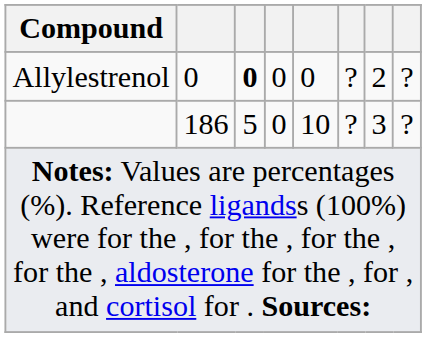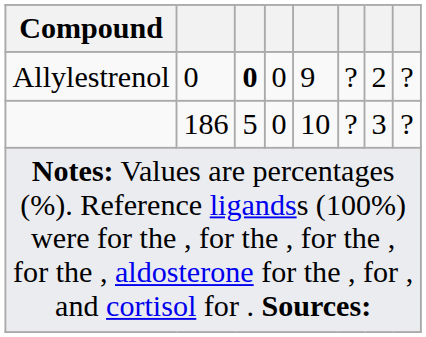 <table class="wikitable mw-collapsible mw-collapsed" style="text-align:left; margin-left:auto; margin-right:auto; border:none;">
 <tr>
 <th>Compound</th>
 <th></th>
 <th></th>
 <th></th>
 <th></th>
 <th></th>
 <th></th>
 <th></th>
 </tr>
 <tr>
 <td>Allylestrenol</td>
 <td>0</td>
 <td><strong>0</strong></td>
 <td>0</td>
-<td>0</td>
+<td>9</td>
 <td>?</td>
 <td>2</td>
 <td>?</td>
 </tr>
 <tr>
 <td></td>
 <td>186</td>
 <td>5</td>
 <td>0</td>
 <td>10</td>
 <td>?</td>
 <td>3</td>
 <td>?</td>
 </tr>
 <tr class="sortbottom">
 <td colspan="8" style="width: 1px; background-color:#eaecf0; text-align: center;"><strong>Notes:</strong> Values are percentages (%). Reference <a href='#'>ligands</a>s (100%) were  for the ,  for the , <a href='#'></a> for the ,  for the , <a href='#'>aldosterone</a> for the ,  for , and <a href='#'>cortisol</a> for . <strong>Sources:</strong> </td>
 </tr>
 </table>
